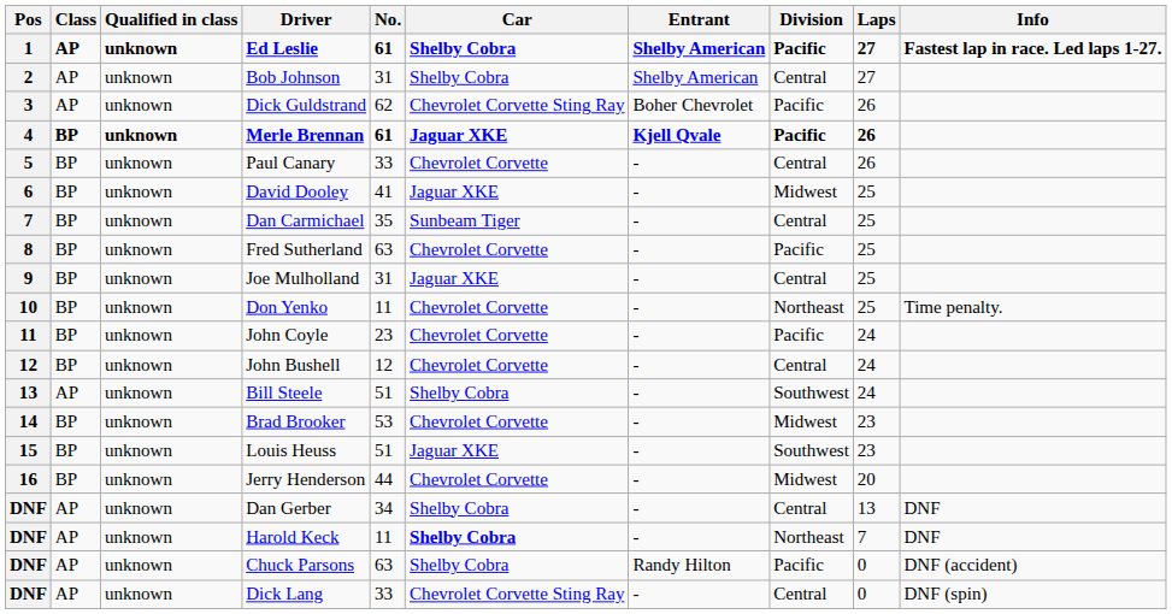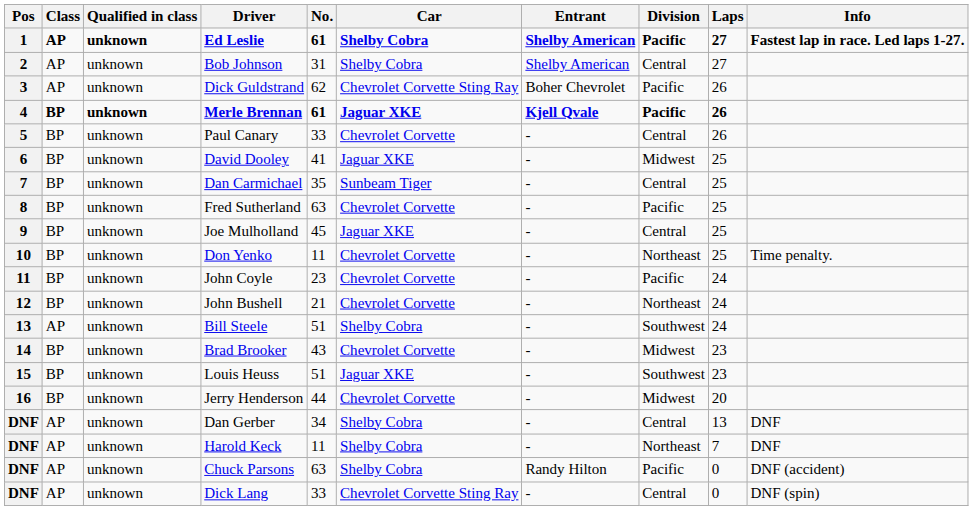 <table class="wikitable">
 <tr>
 <th>Pos</th>
 <th>Class</th>
 <th>Qualified in class</th>
 <th>Driver</th>
 <th>No.</th>
 <th>Car</th>
 <th>Entrant</th>
 <th>Division</th>
 <th>Laps</th>
 <th>Info</th>
 </tr>
 <tr>
 <th><strong>1</strong></th>
 <td><strong>AP</strong></td>
 <td><strong>unknown</strong></td>
 <td><strong> <a href='#'>Ed Leslie</a></strong></td>
 <td><strong>61</strong></td>
 <td><strong><a href='#'>Shelby Cobra</a></strong></td>
 <td><strong><a href='#'>Shelby American</a></strong></td>
 <td><strong>Pacific</strong></td>
 <td><strong>27</strong></td>
 <td><strong>Fastest lap in race. Led laps 1-27.</strong></td>
 </tr>
 <tr>
 <th>2</th>
 <td>AP</td>
 <td>unknown</td>
 <td> <a href='#'>Bob Johnson</a></td>
 <td>31</td>
 <td><a href='#'>Shelby Cobra</a></td>
 <td><a href='#'>Shelby American</a></td>
 <td>Central</td>
 <td>27</td>
 <td></td>
 </tr>
 <tr>
 <th>3</th>
 <td>AP</td>
 <td>unknown</td>
 <td> <a href='#'>Dick Guldstrand</a></td>
 <td>62</td>
 <td><a href='#'>Chevrolet Corvette Sting Ray</a></td>
 <td>Boher Chevrolet</td>
 <td>Pacific</td>
 <td>26</td>
 <td></td>
 </tr>
 <tr>
 <th><strong>4</strong></th>
 <td><strong>BP</strong></td>
 <td><strong>unknown</strong></td>
 <td><strong> <a href='#'>Merle Brennan</a></strong></td>
 <td><strong>61</strong></td>
 <td><strong><a href='#'>Jaguar XKE</a></strong></td>
 <td><strong><a href='#'>Kjell Qvale</a></strong></td>
 <td><strong>Pacific</strong></td>
 <td><strong>26</strong></td>
 <td></td>
 </tr>
 <tr>
 <th>5</th>
 <td>BP</td>
 <td>unknown</td>
 <td> Paul Canary</td>
 <td>33</td>
 <td><a href='#'>Chevrolet Corvette</a></td>
 <td>-</td>
 <td>Central</td>
 <td>26</td>
 <td></td>
 </tr>
 <tr>
 <th>6</th>
 <td>BP</td>
 <td>unknown</td>
 <td> <a href='#'>David Dooley</a></td>
 <td>41</td>
 <td><a href='#'>Jaguar XKE</a></td>
 <td>-</td>
 <td>Midwest</td>
 <td>25</td>
 <td></td>
 </tr>
 <tr>
 <th>7</th>
 <td>BP</td>
 <td>unknown</td>
 <td> <a href='#'>Dan Carmichael</a></td>
 <td>35</td>
 <td><a href='#'>Sunbeam Tiger</a></td>
 <td>-</td>
 <td>Central</td>
 <td>25</td>
 <td></td>
 </tr>
 <tr>
 <th>8</th>
 <td>BP</td>
 <td>unknown</td>
 <td> Fred Sutherland</td>
 <td>63</td>
 <td><a href='#'>Chevrolet Corvette</a></td>
 <td>-</td>
 <td>Pacific</td>
 <td>25</td>
 <td></td>
 </tr>
 <tr>
 <th>9</th>
 <td>BP</td>
 <td>unknown</td>
 <td> Joe Mulholland</td>
-<td>31</td>
+<td>45</td>
 <td><a href='#'>Jaguar XKE</a></td>
 <td>-</td>
 <td>Central</td>
 <td>25</td>
 <td></td>
 </tr>
 <tr>
 <th>10</th>
 <td>BP</td>
 <td>unknown</td>
 <td> <a href='#'>Don Yenko</a></td>
 <td>11</td>
 <td><a href='#'>Chevrolet Corvette</a></td>
 <td>-</td>
 <td>Northeast</td>
 <td>25</td>
 <td>Time penalty.</td>
 </tr>
 <tr>
 <th>11</th>
 <td>BP</td>
 <td>unknown</td>
 <td> John Coyle</td>
 <td>23</td>
 <td><a href='#'>Chevrolet Corvette</a></td>
 <td>-</td>
 <td>Pacific</td>
 <td>24</td>
 <td></td>
 </tr>
 <tr>
 <th>12</th>
 <td>BP</td>
 <td>unknown</td>
 <td> John Bushell</td>
-<td>12</td>
+<td>21</td>
 <td><a href='#'>Chevrolet Corvette</a></td>
 <td>-</td>
-<td>Central</td>
+<td>Northeast</td>
 <td>24</td>
 <td></td>
 </tr>
 <tr>
 <th>13</th>
 <td>AP</td>
 <td>unknown</td>
 <td> <a href='#'>Bill Steele</a></td>
 <td>51</td>
 <td><a href='#'>Shelby Cobra</a></td>
 <td>-</td>
 <td>Southwest</td>
 <td>24</td>
 <td></td>
 </tr>
 <tr>
 <th>14</th>
 <td>BP</td>
 <td>unknown</td>
 <td> <a href='#'>Brad Brooker</a></td>
-<td>53</td>
+<td>43</td>
 <td><a href='#'>Chevrolet Corvette</a></td>
 <td>-</td>
 <td>Midwest</td>
 <td>23</td>
 <td></td>
 </tr>
 <tr>
 <th>15</th>
 <td>BP</td>
 <td>unknown</td>
 <td> Louis Heuss</td>
 <td>51</td>
 <td><a href='#'>Jaguar XKE</a></td>
 <td>-</td>
 <td>Southwest</td>
 <td>23</td>
 <td></td>
 </tr>
 <tr>
 <th>16</th>
 <td>BP</td>
 <td>unknown</td>
 <td> Jerry Henderson</td>
 <td>44</td>
 <td><a href='#'>Chevrolet Corvette</a></td>
 <td>-</td>
 <td>Midwest</td>
 <td>20</td>
 <td></td>
 </tr>
 <tr>
 <th>DNF</th>
 <td>AP</td>
 <td>unknown</td>
 <td> Dan Gerber</td>
 <td>34</td>
 <td><a href='#'>Shelby Cobra</a></td>
 <td>-</td>
 <td>Central</td>
 <td>13</td>
 <td>DNF</td>
 </tr>
 <tr>
 <th>DNF</th>
 <td>AP</td>
 <td>unknown</td>
 <td> <a href='#'>Harold Keck</a></td>
 <td>11</td>
-<td><strong><a href='#'>Shelby Cobra</a></strong></td>
+<td><a href='#'>Shelby Cobra</a></td>
 <td>-</td>
 <td>Northeast</td>
 <td>7</td>
 <td>DNF</td>
 </tr>
 <tr>
 <th>DNF</th>
 <td>AP</td>
 <td>unknown</td>
 <td> <a href='#'>Chuck Parsons</a></td>
 <td>63</td>
 <td><a href='#'>Shelby Cobra</a></td>
 <td>Randy Hilton</td>
 <td>Pacific</td>
 <td>0</td>
 <td>DNF (accident)</td>
 </tr>
 <tr>
 <th>DNF</th>
 <td>AP</td>
 <td>unknown</td>
 <td> <a href='#'>Dick Lang</a></td>
 <td>33</td>
 <td><a href='#'>Chevrolet Corvette Sting Ray</a></td>
 <td>-</td>
 <td>Central</td>
 <td>0</td>
 <td>DNF (spin)</td>
 </tr>
 </table>
